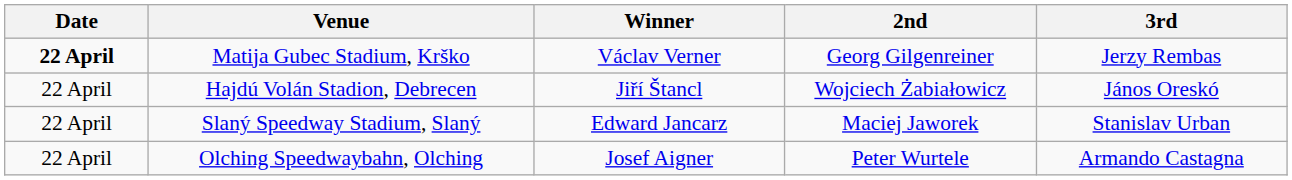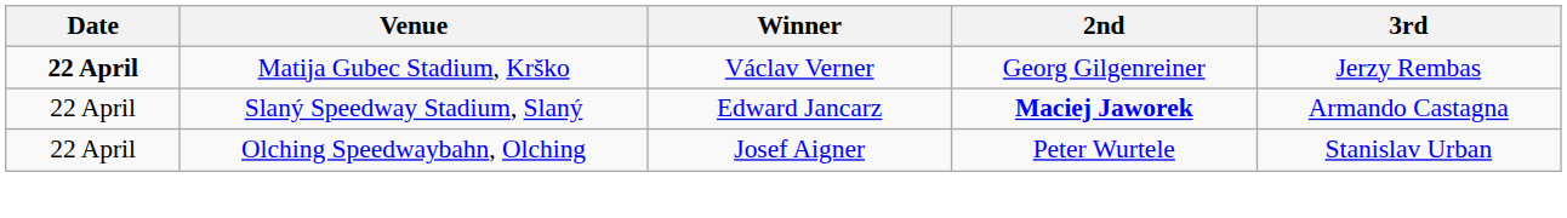 <table class="wikitable" style="text-align:center">
 <tr>
 <th width=100>Date</th>
 <th width=280>Venue</th>
 <th width=180>Winner</th>
 <th width=180>2nd</th>
 <th width=180>3rd</th>
 </tr>
 <tr>
 <td align=center><strong>22 April</strong></td>
 <td> <a href='#'>Matija Gubec Stadium</a>, <a href='#'>Krško</a></td>
 <td> <a href='#'>Václav Verner</a></td>
 <td> <a href='#'>Georg Gilgenreiner</a></td>
 <td> <a href='#'>Jerzy Rembas</a></td>
 </tr>
 <tr>
 <td align=center>22 April</td>
-<td> <a href='#'>Hajdú Volán Stadion</a>, <a href='#'>Debrecen</a></td>
-<td> <a href='#'>Jiří Štancl</a></td>
-<td> <a href='#'>Wojciech Żabiałowicz</a></td>
-<td> <a href='#'>János Oreskó</a></td>
-</tr>
-<tr>
-<td align=center>22 April</td>
 <td> <a href='#'>Slaný Speedway Stadium</a>, <a href='#'>Slaný</a></td>
 <td> <a href='#'>Edward Jancarz</a></td>
-<td> <a href='#'>Maciej Jaworek</a></td>
-<td> <a href='#'>Stanislav Urban</a></td>
+<td><strong> <a href='#'>Maciej Jaworek</a></strong></td>
+<td> <a href='#'>Armando Castagna</a></td>
 </tr>
 <tr>
 <td align=center>22 April</td>
 <td> <a href='#'>Olching Speedwaybahn</a>, <a href='#'>Olching</a></td>
 <td> <a href='#'>Josef Aigner</a></td>
 <td> <a href='#'>Peter Wurtele</a></td>
-<td> <a href='#'>Armando Castagna</a></td>
+<td> <a href='#'>Stanislav Urban</a></td>
 </tr>
 </table>
